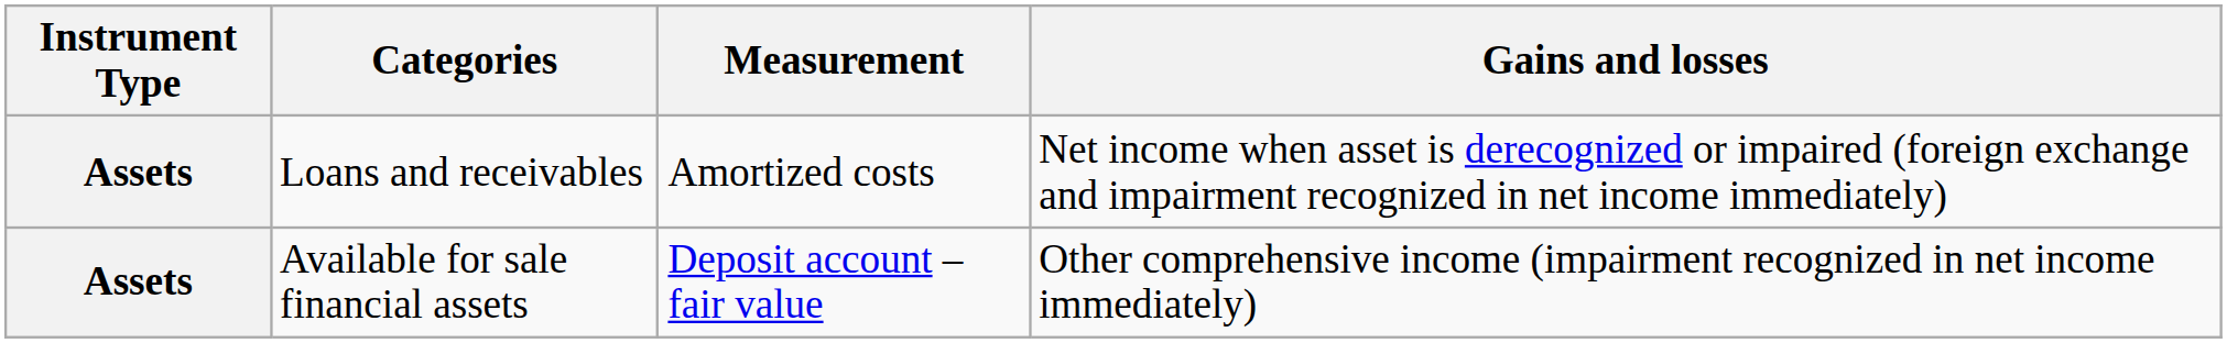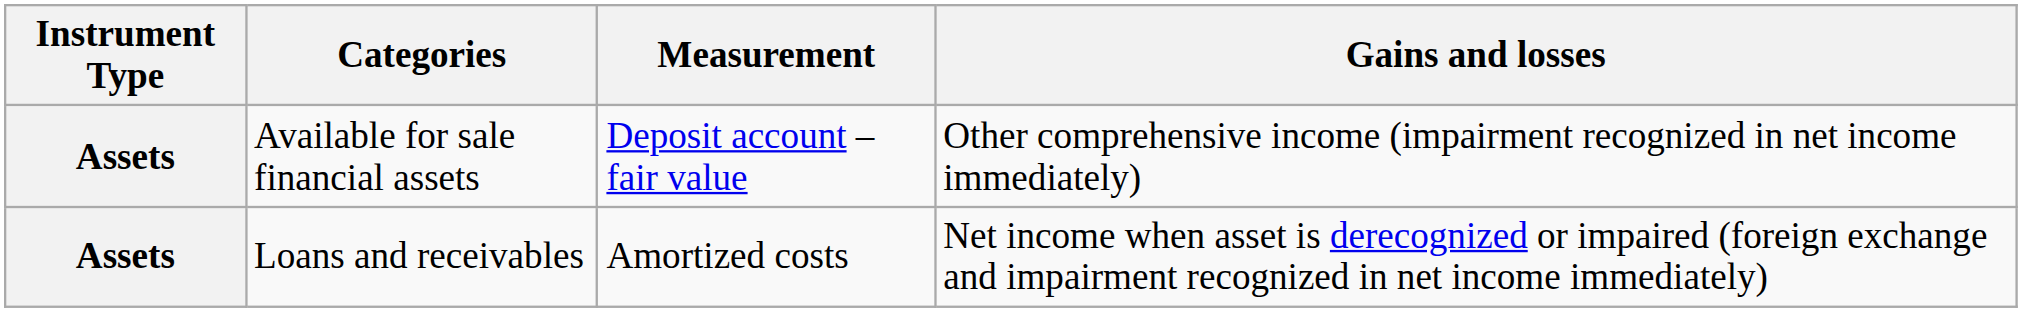 <table class="wikitable">
 <tr>
 <th>Instrument Type</th>
 <th>Categories</th>
 <th>Measurement</th>
 <th>Gains and losses</th>
 </tr>
 <tr>
 <th>Assets</th>
+<td>Available for sale financial assets</td>
+<td><a href='#'>Deposit account</a> – <a href='#'>fair value</a></td>
+<td>Other comprehensive income (impairment recognized in net income immediately)</td>
+</tr>
+<tr>
+<th>Assets</th>
 <td>Loans and receivables</td>
 <td>Amortized costs</td>
 <td>Net income when asset is <a href='#'>derecognized</a> or impaired (foreign exchange and impairment recognized in net income immediately)</td>
 </tr>
-<tr>
-<th>Assets</th>
-<td>Available for sale financial assets</td>
-<td><a href='#'>Deposit account</a> – <a href='#'>fair value</a></td>
-<td>Other comprehensive income (impairment recognized in net income immediately)</td>
-</tr>
 </table>
